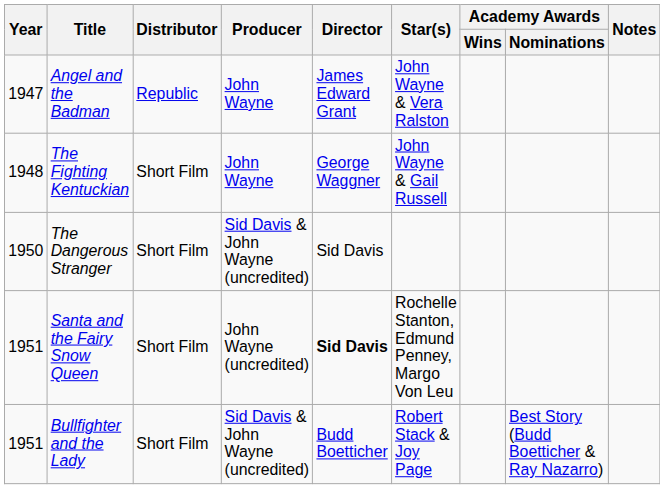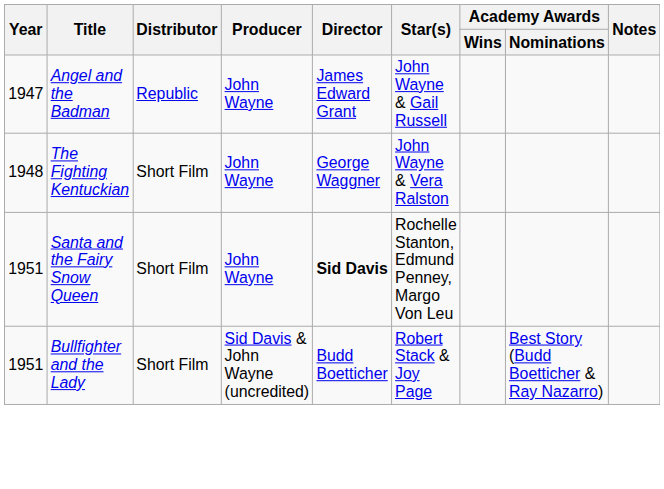 <table class="wikitable sortable">
 <tr>
 <th rowspan="2">Year</th>
 <th rowspan="2">Title</th>
 <th rowspan="2">Distributor</th>
 <th rowspan="2">Producer</th>
 <th rowspan="2">Director</th>
 <th rowspan="2">Star(s)</th>
 <th colspan="2">Academy Awards</th>
 <th rowspan="2">Notes</th>
 </tr>
 <tr>
 <th>Wins</th>
 <th>Nominations</th>
 </tr>
 <tr>
 <td>1947</td>
 <td><em><a href='#'>Angel and the Badman</a></em></td>
 <td><a href='#'>Republic</a></td>
 <td><a href='#'>John Wayne</a></td>
 <td><a href='#'>James Edward Grant</a></td>
-<td><a href='#'>John Wayne</a> & <a href='#'>Vera Ralston</a></td>
+<td><a href='#'>John Wayne</a> & <a href='#'>Gail Russell</a></td>
 <td></td>
 <td></td>
 <td></td>
 </tr>
 <tr>
 <td>1948</td>
 <td><em><a href='#'>The Fighting Kentuckian</a></em></td>
 <td>Short Film</td>
 <td><a href='#'>John Wayne</a></td>
 <td><a href='#'>George Waggner</a></td>
-<td><a href='#'>John Wayne</a> & <a href='#'>Gail Russell</a></td>
-<td></td>
-<td></td>
-<td></td>
-</tr>
-<tr>
-<td>1950</td>
-<td><em>The Dangerous Stranger</em></td>
-<td>Short Film</td>
-<td><a href='#'>Sid Davis</a> & John Wayne (uncredited)</td>
-<td>Sid Davis</td>
-<td></td>
+<td><a href='#'>John Wayne</a> & <a href='#'>Vera Ralston</a></td>
 <td></td>
 <td></td>
 <td></td>
 </tr>
 <tr>
 <td>1951</td>
 <td><em><a href='#'>Santa and the Fairy Snow Queen</a></em></td>
 <td>Short Film</td>
-<td>John Wayne (uncredited)</td>
+<td><a href='#'>John Wayne</a></td>
 <td><strong>Sid Davis</strong></td>
 <td>Rochelle Stanton, Edmund Penney, Margo Von Leu</td>
 <td></td>
 <td></td>
 <td></td>
 </tr>
 <tr>
 <td>1951</td>
 <td><em><a href='#'>Bullfighter and the Lady</a></em></td>
 <td>Short Film</td>
 <td><a href='#'>Sid Davis</a> & John Wayne (uncredited)</td>
 <td><a href='#'>Budd Boetticher</a></td>
 <td><a href='#'>Robert Stack</a> & <a href='#'>Joy Page</a></td>
 <td></td>
 <td><a href='#'>Best Story</a> (<a href='#'>Budd Boetticher</a> & <a href='#'>Ray Nazarro</a>)</td>
 <td></td>
 </tr>
 </table>
